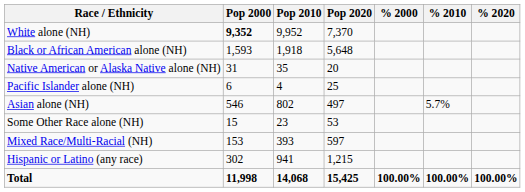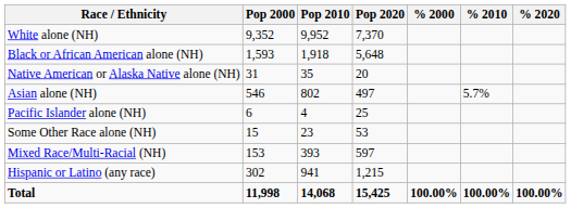 <table class="wikitable">
 <tr>
 <th>Race / Ethnicity</th>
 <th>Pop 2000</th>
 <th>Pop 2010</th>
 <th>Pop 2020</th>
 <th>% 2000</th>
 <th>% 2010</th>
 <th>% 2020</th>
 </tr>
 <tr>
 <td><a href='#'>White</a> alone (NH)</td>
-<td><strong>9,352</strong></td>
+<td>9,352</td>
 <td>9,952</td>
 <td>7,370</td>
 <td></td>
 <td></td>
 <td></td>
 </tr>
 <tr>
 <td><a href='#'>Black or African American</a> alone (NH)</td>
 <td>1,593</td>
 <td>1,918</td>
 <td>5,648</td>
 <td></td>
 <td></td>
 <td></td>
 </tr>
 <tr>
 <td><a href='#'>Native American</a> or <a href='#'>Alaska Native</a> alone (NH)</td>
 <td>31</td>
 <td>35</td>
 <td>20</td>
 <td></td>
 <td></td>
 <td></td>
 </tr>
 <tr>
+<td><a href='#'>Asian</a> alone (NH)</td>
+<td>546</td>
+<td>802</td>
+<td>497</td>
+<td></td>
+<td>5.7%</td>
+<td></td>
+</tr>
+<tr>
 <td><a href='#'>Pacific Islander</a> alone (NH)</td>
 <td>6</td>
 <td>4</td>
 <td>25</td>
 <td></td>
 <td></td>
-<td></td>
-</tr>
-<tr>
-<td><a href='#'>Asian</a> alone (NH)</td>
-<td>546</td>
-<td>802</td>
-<td>497</td>
-<td></td>
-<td>5.7%</td>
 <td></td>
 </tr>
 <tr>
 <td>Some Other Race alone (NH)</td>
 <td>15</td>
 <td>23</td>
 <td>53</td>
 <td></td>
 <td></td>
 <td></td>
 </tr>
 <tr>
 <td><a href='#'>Mixed Race/Multi-Racial</a> (NH)</td>
 <td>153</td>
 <td>393</td>
 <td>597</td>
 <td></td>
 <td></td>
 <td></td>
 </tr>
 <tr>
 <td><a href='#'>Hispanic or Latino</a> (any race)</td>
 <td>302</td>
 <td>941</td>
 <td>1,215</td>
 <td></td>
 <td></td>
 <td></td>
 </tr>
 <tr>
 <td><strong>Total</strong></td>
 <td><strong>11,998</strong></td>
 <td><strong>14,068</strong></td>
 <td><strong>15,425</strong></td>
 <td><strong>100.00%</strong></td>
 <td><strong>100.00%</strong></td>
 <td><strong>100.00%</strong></td>
 </tr>
 </table>
